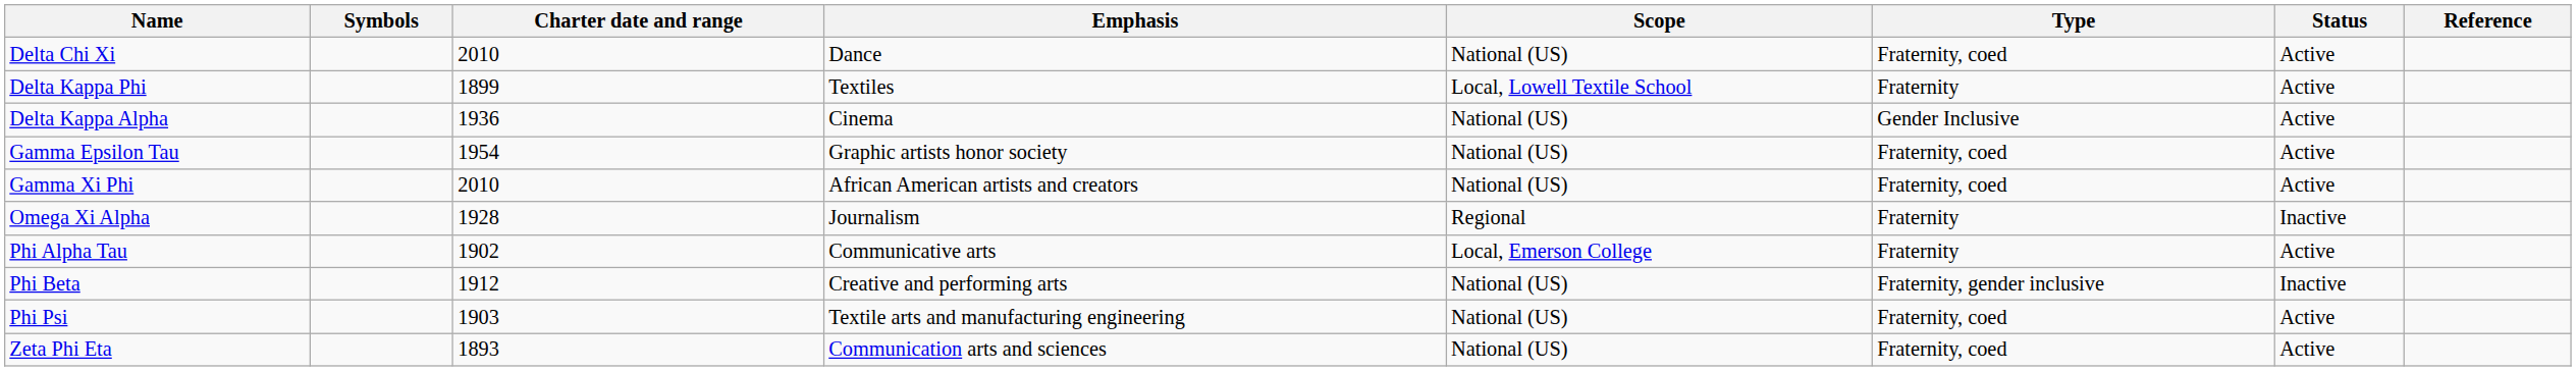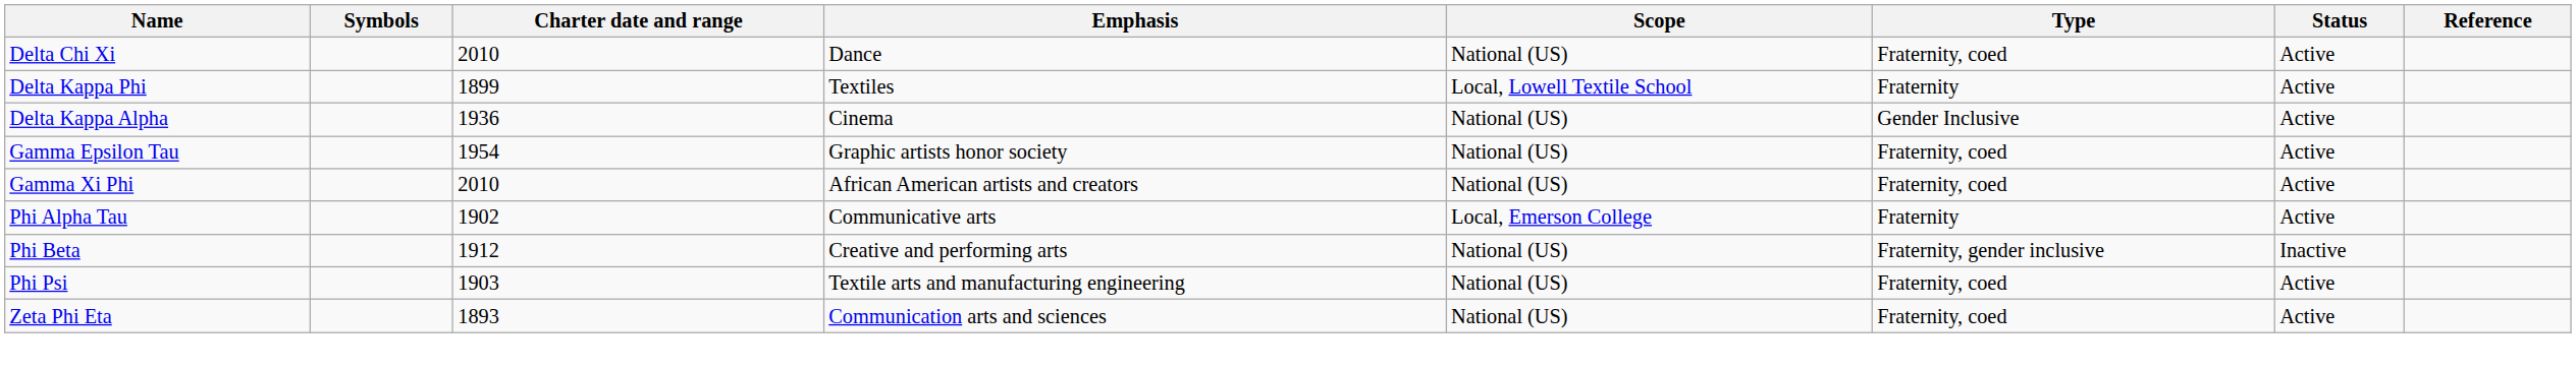 <table class="wikitable sortable" style="width:100%;">
 <tr>
 <th>Name</th>
 <th>Symbols</th>
 <th>Charter date and range</th>
 <th>Emphasis</th>
 <th>Scope</th>
 <th>Type</th>
 <th>Status</th>
 <th>Reference</th>
 </tr>
 <tr>
 <td><a href='#'>Delta Chi Xi</a></td>
 <td><strong></strong></td>
 <td>2010</td>
 <td>Dance</td>
 <td>National (US)</td>
 <td>Fraternity, coed</td>
 <td>Active</td>
 <td></td>
 </tr>
 <tr>
 <td><a href='#'>Delta Kappa Phi</a></td>
 <td><strong></strong></td>
 <td>1899</td>
 <td>Textiles</td>
 <td>Local, <a href='#'>Lowell Textile School</a></td>
 <td>Fraternity</td>
 <td>Active</td>
 <td></td>
 </tr>
 <tr>
 <td><a href='#'>Delta Kappa Alpha</a></td>
 <td><strong></strong></td>
 <td>1936</td>
 <td>Cinema</td>
 <td>National (US)</td>
 <td>Gender Inclusive</td>
 <td>Active</td>
 <td></td>
 </tr>
 <tr>
 <td><a href='#'>Gamma Epsilon Tau</a></td>
 <td><strong></strong></td>
 <td>1954</td>
 <td>Graphic artists honor society</td>
 <td>National (US)</td>
 <td>Fraternity, coed</td>
 <td>Active</td>
 <td></td>
 </tr>
 <tr>
 <td><a href='#'>Gamma Xi Phi</a></td>
 <td><strong></strong></td>
 <td>2010</td>
 <td>African American artists and creators</td>
 <td>National (US)</td>
 <td>Fraternity, coed</td>
 <td>Active</td>
 <td></td>
 </tr>
 <tr>
-<td><a href='#'>Omega Xi Alpha</a></td>
-<td><strong></strong></td>
-<td>1928</td>
-<td>Journalism</td>
-<td>Regional</td>
-<td>Fraternity</td>
-<td>Inactive</td>
-<td></td>
-</tr>
-<tr>
 <td><a href='#'>Phi Alpha Tau</a></td>
 <td><strong></strong></td>
 <td>1902</td>
 <td>Communicative arts</td>
 <td>Local, <a href='#'>Emerson College</a></td>
 <td>Fraternity</td>
 <td>Active</td>
 <td></td>
 </tr>
 <tr>
 <td><a href='#'>Phi Beta</a></td>
 <td><strong></strong></td>
 <td>1912</td>
 <td>Creative and performing arts</td>
 <td>National (US)</td>
 <td>Fraternity, gender inclusive</td>
 <td>Inactive</td>
 <td></td>
 </tr>
 <tr>
 <td><a href='#'>Phi Psi</a></td>
 <td><strong></strong></td>
 <td>1903</td>
 <td>Textile arts and manufacturing engineering</td>
 <td>National (US)</td>
 <td>Fraternity, coed</td>
 <td>Active</td>
 <td></td>
 </tr>
 <tr>
 <td><a href='#'>Zeta Phi Eta</a></td>
 <td><strong></strong></td>
 <td>1893</td>
 <td><a href='#'>Communication</a> arts and sciences</td>
 <td>National (US)</td>
 <td>Fraternity, coed</td>
 <td>Active</td>
 <td></td>
 </tr>
 </table>
